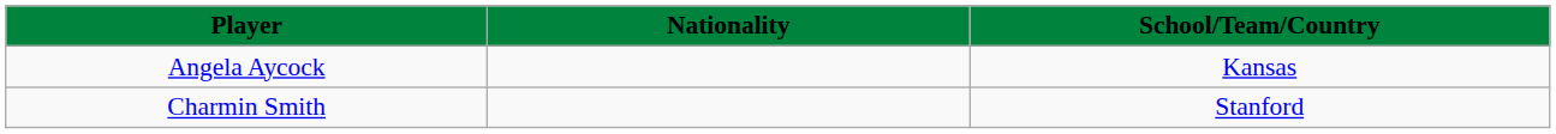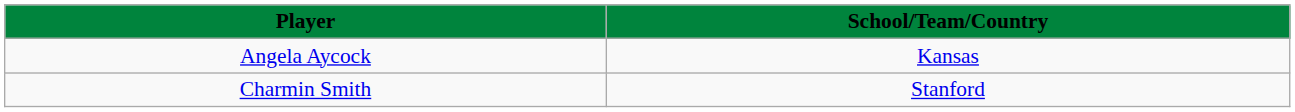 <table class="wikitable" style="text-align:center; width:60em">
 <tr>
 <th style="background: #00843D" width="10%"><span>Player</span></th>
-<th style="background: #00843D" width="10%"><span>Nationality</span></th>
 <th style="background: #00843D" width="10%"><span>School/Team/Country</span></th>
 </tr>
 <tr>
 <td><a href='#'>Angela Aycock</a></td>
-<td></td>
 <td><a href='#'>Kansas</a></td>
 </tr>
 <tr>
 <td><a href='#'>Charmin Smith</a></td>
-<td></td>
 <td><a href='#'>Stanford</a></td>
 </tr>
 </table>
